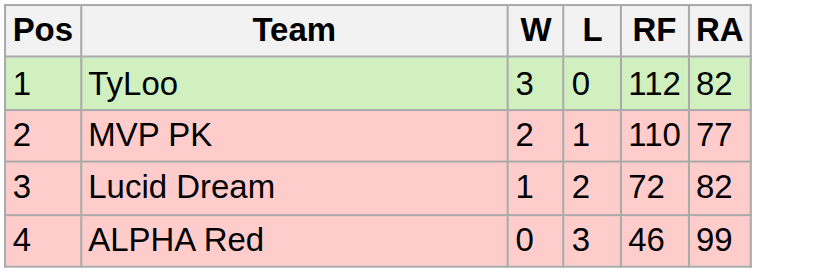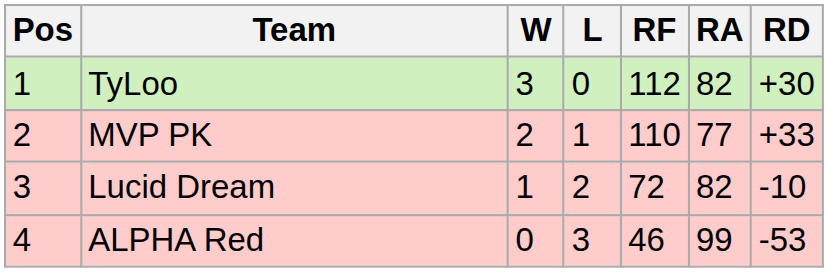 <table class="wikitable">
 <tr>
 <th width="20">Pos</th>
 <th width="200">Team</th>
 <th width="20">W</th>
 <th width="20">L</th>
 <th width="20">RF</th>
 <th width="20">RA</th>
+<th width="20">RD</th>
 </tr>
 <tr style="background: #D0F0C0;">
 <td>1</td>
 <td>TyLoo</td>
 <td>3</td>
 <td>0</td>
 <td>112</td>
 <td>82</td>
+<td>+30</td>
 </tr>
 <tr style="background: #FFCCCC;">
 <td>2</td>
 <td>MVP PK</td>
 <td>2</td>
 <td>1</td>
 <td>110</td>
 <td>77</td>
+<td>+33</td>
 </tr>
 <tr style="background: #FFCCCC;">
 <td>3</td>
 <td>Lucid Dream</td>
 <td>1</td>
 <td>2</td>
 <td>72</td>
 <td>82</td>
+<td>-10</td>
 </tr>
 <tr style="background: #FFCCCC;">
 <td>4</td>
 <td>ALPHA Red</td>
 <td>0</td>
 <td>3</td>
 <td>46</td>
 <td>99</td>
+<td>-53</td>
 </tr>
 </table>
